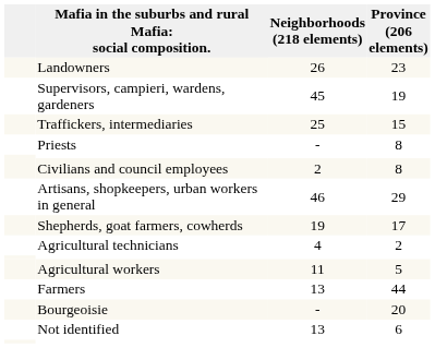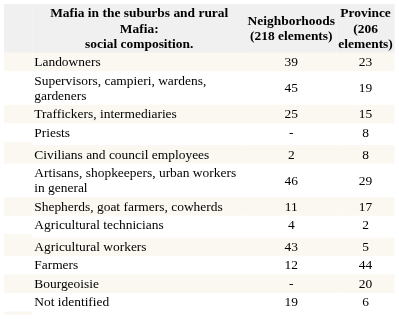 <table cellpadding="2" cellspacing="0">
 <tr bgcolor=#F0F0F0 style="border-bottom:1px solid #C4C4C4;">
 <th width=30></th>
 <th width=250 bgcolor=#F0F0F0><strong>Mafia in the suburbs and rural Mafia:<br>social composition.</strong></th>
 <th width=30>Neighborhoods (218 elements)</th>
 <th width=30>Province (206 elements)</th>
 </tr>
 <tr align=center bgcolor=#FAF8F0>
 <td></td>
 <td align=left>Landowners</td>
-<td>26</td>
+<td>39</td>
 <td>23</td>
 </tr>
 <tr align=center>
 <td></td>
 <td align=left>Supervisors, campieri, wardens, gardeners</td>
 <td>45</td>
 <td>19</td>
 </tr>
 <tr align=center bgcolor=#FAF8F0>
 <td></td>
 <td align=left>Traffickers, intermediaries</td>
 <td>25</td>
 <td>15</td>
 </tr>
 <tr align=center>
 <td></td>
 <td align=left>Priests</td>
 <td>-</td>
 <td>8</td>
 </tr>
 <tr align=center bgcolor=#FAF8F0>
 <td></td>
 </tr>
 <tr align=center bgcolor=#FAF8F0>
 <td></td>
 <td align=left>Civilians and council employees</td>
 <td>2</td>
 <td>8</td>
 </tr>
 <tr align=center>
 <td></td>
 <td align=left>Artisans, shopkeepers, urban workers in general</td>
 <td>46</td>
 <td>29</td>
 </tr>
 <tr align=center bgcolor=#FAF8F0>
 <td></td>
 <td align=left>Shepherds, goat farmers, cowherds</td>
-<td>19</td>
+<td>11</td>
 <td>17</td>
 </tr>
 <tr align=center>
 <td></td>
 <td align=left>Agricultural technicians</td>
 <td>4</td>
 <td>2</td>
 </tr>
 <tr align=center bgcolor=#FAF8F0>
 <td></td>
 </tr>
 <tr align=center bgcolor=#FAF8F0>
 <td></td>
 <td align=left>Agricultural workers</td>
-<td>11</td>
+<td>43</td>
 <td>5</td>
 </tr>
 <tr align=center>
 <td></td>
 <td align=left>Farmers</td>
-<td>13</td>
+<td>12</td>
 <td>44</td>
 </tr>
 <tr align=center bgcolor=#FAF8F0>
 <td></td>
 <td align=left>Bourgeoisie</td>
 <td>-</td>
 <td>20</td>
 </tr>
 <tr align=center>
 <td></td>
 <td align=left>Not identified</td>
-<td>13</td>
+<td>19</td>
 <td>6</td>
 </tr>
 <tr align=center bgcolor=#FAF8F0>
 <td></td>
 </tr>
 <tr>
 <td colspan=9 style="border-top:0px solid #C4C4C4;"></td>
 </tr>
 </table>
